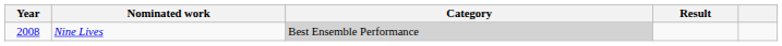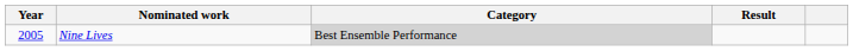 <table class="wikitable plainrowheaders" style="width:85%;">
 <tr>
 <th width="6%" scope="col">Year</th>
 <th width="30%" scope="col">Nominated work</th>
 <th width="47%" scope="col">Category</th>
 <th width="11%" scope="col">Result</th>
 <th width="5%" scope="col" class="unsortable"></th>
 </tr>
 <tr>
-<td style="text-align:center;"><a href='#'>2008</a></td>
+<td style="text-align:center;"><a href='#'>2005</a></td>
 <td><em><a href='#'>Nine Lives</a></em></td>
 <td style="background: lightgrey;">Best Ensemble Performance</td>
 <td></td>
 <td></td>
 </tr>
 </table>
